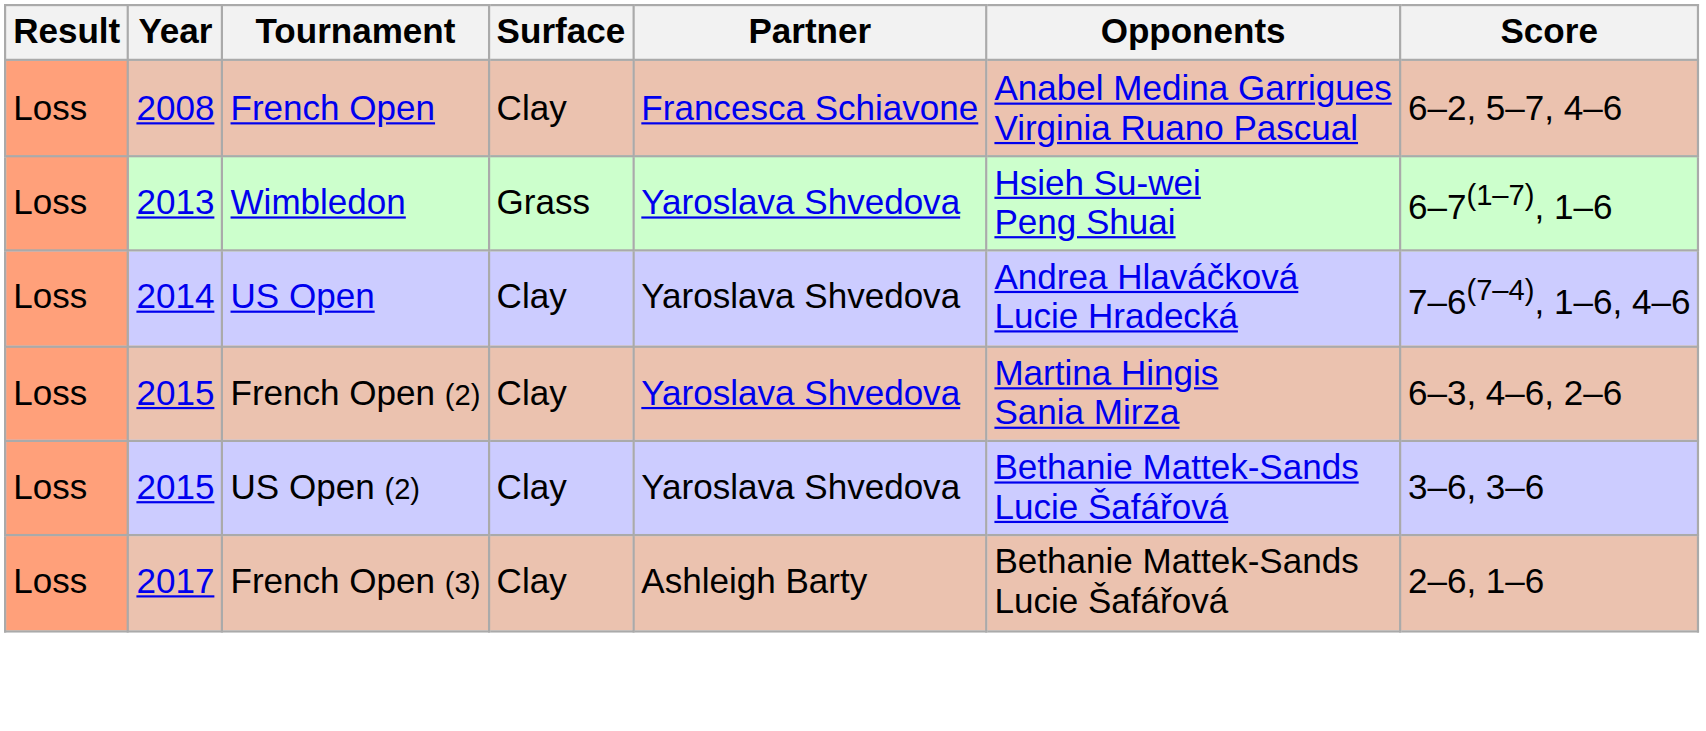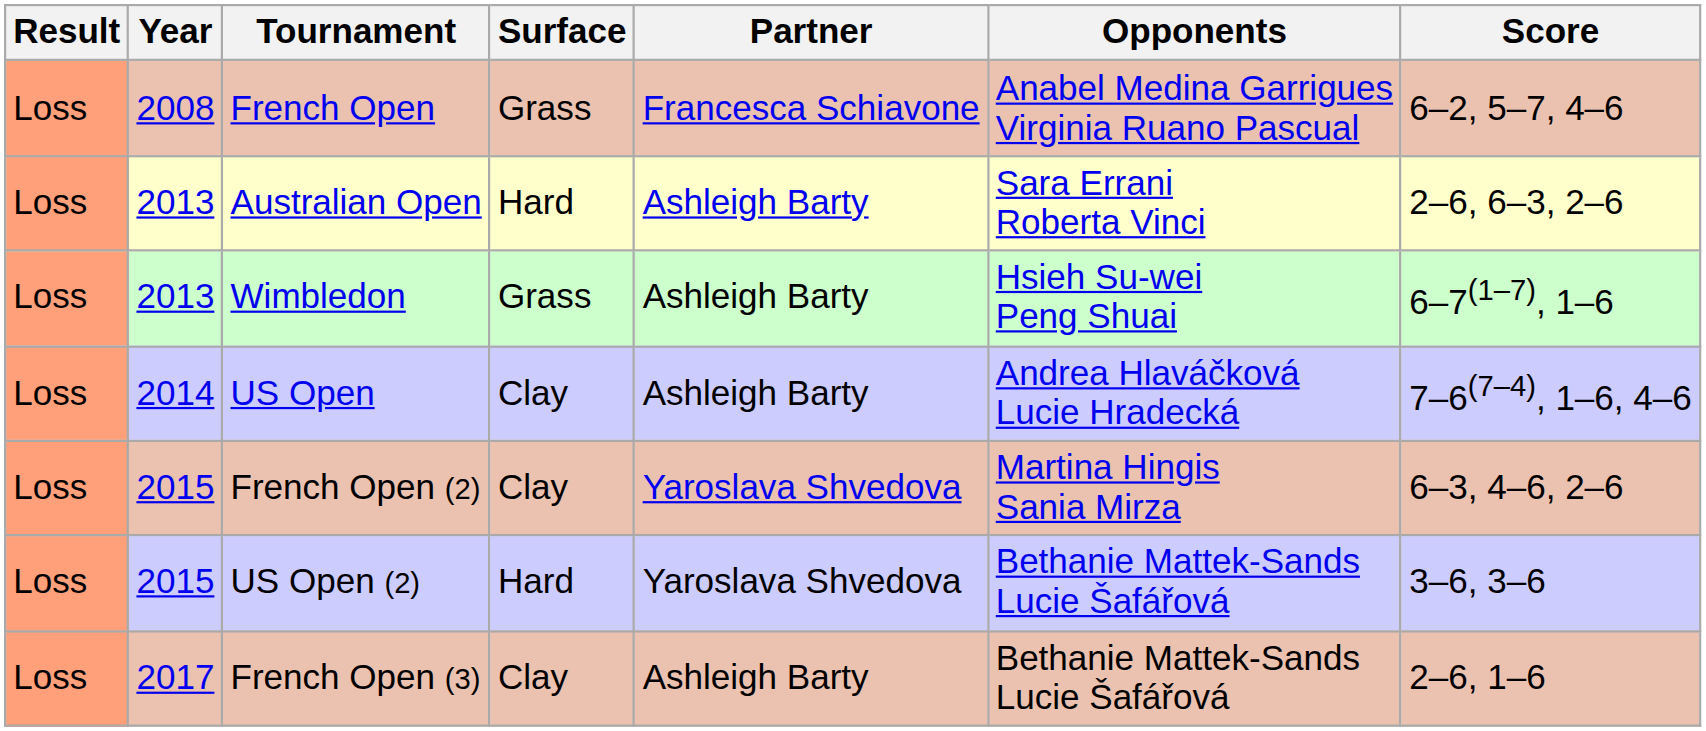 <table class="sortable wikitable">
 <tr>
 <th>Result</th>
 <th>Year</th>
 <th>Tournament</th>
 <th>Surface</th>
 <th>Partner</th>
 <th>Opponents</th>
 <th class=unsortable>Score</th>
 </tr>
 <tr bgcolor=#ebc2af>
 <td bgcolor=#ffa07a>Loss</td>
 <td><a href='#'>2008</a></td>
 <td><a href='#'>French Open</a></td>
-<td>Clay</td>
+<td>Grass</td>
 <td> <a href='#'>Francesca Schiavone</a></td>
 <td> <a href='#'>Anabel Medina Garrigues</a> <br>  <a href='#'>Virginia Ruano Pascual</a></td>
 <td>6–2, 5–7, 4–6</td>
+</tr>
+<tr style="background:#ffc;">
+<td bgcolor=ffa07a>Loss</td>
+<td><a href='#'>2013</a></td>
+<td><a href='#'>Australian Open</a></td>
+<td>Hard</td>
+<td> <a href='#'>Ashleigh Barty</a></td>
+<td> <a href='#'>Sara Errani</a> <br>  <a href='#'>Roberta Vinci</a></td>
+<td>2–6, 6–3, 2–6</td>
 </tr>
 <tr style="background:#CCFFCC;">
 <td bgcolor=ffa07a>Loss</td>
 <td><a href='#'>2013</a></td>
 <td><a href='#'>Wimbledon</a></td>
 <td>Grass</td>
-<td> <a href='#'>Yaroslava Shvedova</a></td>
+<td> Ashleigh Barty</td>
 <td> <a href='#'>Hsieh Su-wei</a> <br>  <a href='#'>Peng Shuai</a></td>
 <td>6–7<sup>(1–7)</sup>, 1–6</td>
 </tr>
 <tr bgcolor="#CCCCFF">
 <td bgcolor=ffa07a>Loss</td>
 <td><a href='#'>2014</a></td>
 <td><a href='#'>US Open</a></td>
 <td>Clay</td>
-<td> Yaroslava Shvedova</td>
+<td> Ashleigh Barty</td>
 <td> <a href='#'>Andrea Hlaváčková</a> <br>  <a href='#'>Lucie Hradecká</a></td>
 <td>7–6<sup>(7–4)</sup>, 1–6, 4–6</td>
 </tr>
 <tr bgcolor=#ebc2af>
 <td bgcolor=ffa07a>Loss</td>
 <td><a href='#'>2015</a></td>
 <td>French Open <small>(2)</small></td>
 <td>Clay</td>
 <td> <a href='#'>Yaroslava Shvedova</a></td>
 <td> <a href='#'>Martina Hingis</a> <br>  <a href='#'>Sania Mirza</a></td>
 <td>6–3, 4–6, 2–6</td>
 </tr>
 <tr bgcolor=#CCCCFF>
 <td bgcolor=ffa07a>Loss</td>
 <td><a href='#'>2015</a></td>
 <td>US Open <small>(2)</small></td>
-<td>Clay</td>
+<td>Hard</td>
 <td> Yaroslava Shvedova</td>
 <td> <a href='#'>Bethanie Mattek-Sands</a> <br>  <a href='#'>Lucie Šafářová</a></td>
 <td>3–6, 3–6</td>
 </tr>
 <tr bgcolor=ebc2af>
 <td bgcolor=#ffa07a>Loss</td>
 <td><a href='#'>2017</a></td>
 <td>French Open <small>(3)</small></td>
 <td>Clay</td>
 <td> Ashleigh Barty</td>
 <td> Bethanie Mattek-Sands <br>  Lucie Šafářová</td>
 <td>2–6, 1–6</td>
 </tr>
 </table>
